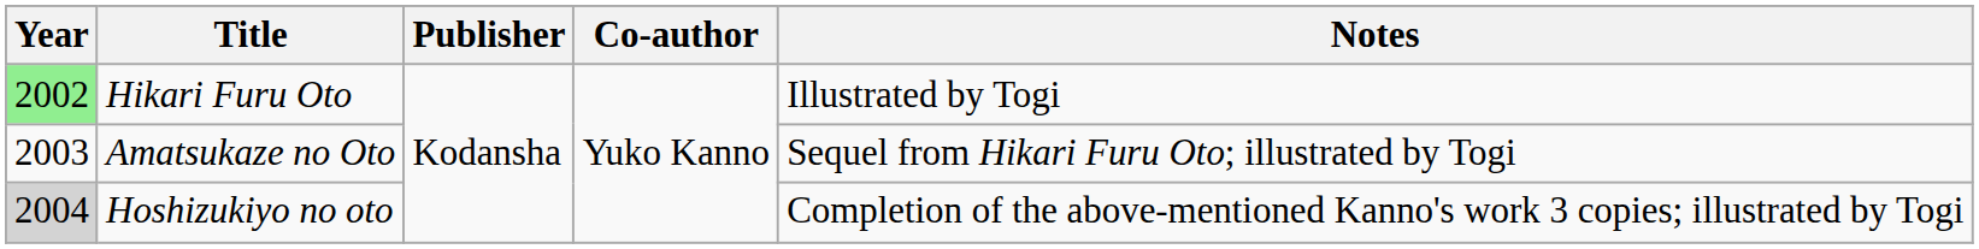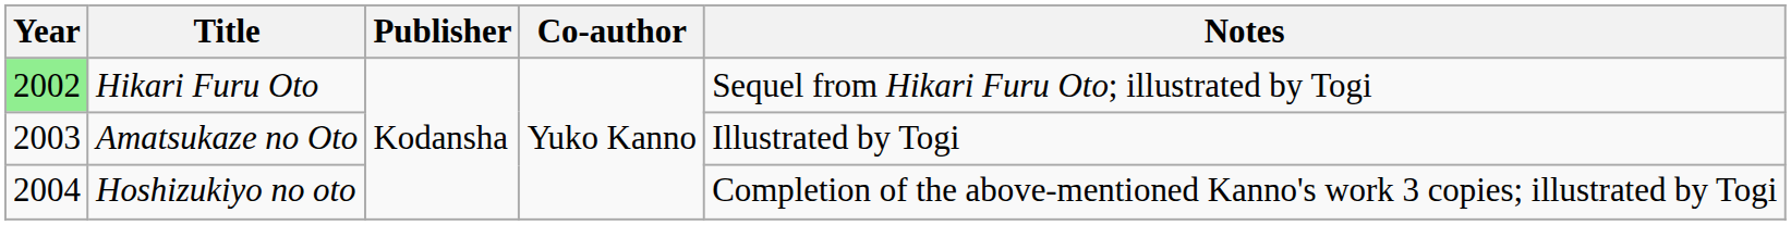 <table class="wikitable">
 <tr>
 <th>Year</th>
 <th>Title</th>
 <th>Publisher</th>
 <th>Co-author</th>
 <th>Notes</th>
 </tr>
 <tr>
 <td style="background: lightgreen;">2002</td>
 <td><em>Hikari Furu Oto</em></td>
 <td rowspan="3">Kodansha</td>
 <td rowspan="3">Yuko Kanno</td>
-<td>Illustrated by Togi</td>
+<td>Sequel from <em>Hikari Furu Oto</em>; illustrated by Togi</td>
 </tr>
 <tr>
 <td>2003</td>
 <td><em>Amatsukaze no Oto</em></td>
-<td>Sequel from <em>Hikari Furu Oto</em>; illustrated by Togi</td>
+<td>Illustrated by Togi</td>
 </tr>
 <tr>
-<td style="background: lightgrey;">2004</td>
+<td>2004</td>
 <td><em>Hoshizukiyo no oto</em></td>
 <td>Completion of the above-mentioned Kanno's work 3 copies; illustrated by Togi</td>
 </tr>
 </table>
